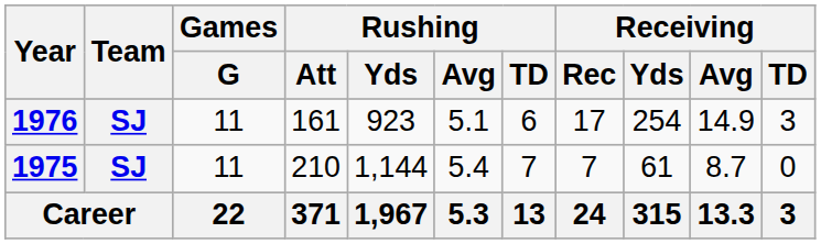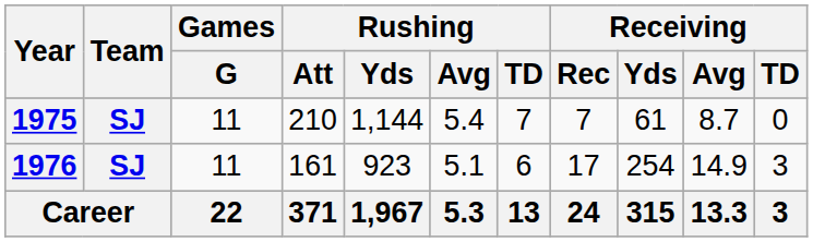 <table class=wikitable style="text-align:center">
 <tr>
 <th rowspan="2">Year</th>
 <th rowspan="2">Team</th>
 <th colspan="1">Games</th>
 <th colspan="4">Rushing</th>
 <th colspan="4">Receiving</th>
 </tr>
 <tr>
 <th>G</th>
 <th>Att</th>
 <th>Yds</th>
 <th>Avg</th>
 <th>TD</th>
 <th>Rec</th>
 <th>Yds</th>
 <th>Avg</th>
 <th>TD</th>
 </tr>
 <tr>
+<th><a href='#'>1975</a></th>
+<th><a href='#'>SJ</a></th>
+<td>11</td>
+<td>210</td>
+<td>1,144</td>
+<td>5.4</td>
+<td>7</td>
+<td>7</td>
+<td>61</td>
+<td>8.7</td>
+<td>0</td>
+</tr>
+<tr>
 <th><a href='#'>1976</a></th>
 <th><a href='#'>SJ</a></th>
 <td>11</td>
 <td>161</td>
 <td>923</td>
 <td>5.1</td>
 <td>6</td>
 <td>17</td>
 <td>254</td>
 <td>14.9</td>
 <td>3</td>
-</tr>
-<tr>
-<th><a href='#'>1975</a></th>
-<th><a href='#'>SJ</a></th>
-<td>11</td>
-<td>210</td>
-<td>1,144</td>
-<td>5.4</td>
-<td>7</td>
-<td>7</td>
-<td>61</td>
-<td>8.7</td>
-<td>0</td>
 </tr>
 <tr>
 <th colspan="2">Career</th>
 <th>22</th>
 <th>371</th>
 <th>1,967</th>
 <th>5.3</th>
 <th>13</th>
 <th>24</th>
 <th>315</th>
 <th>13.3</th>
 <th>3</th>
 </tr>
 </table>
